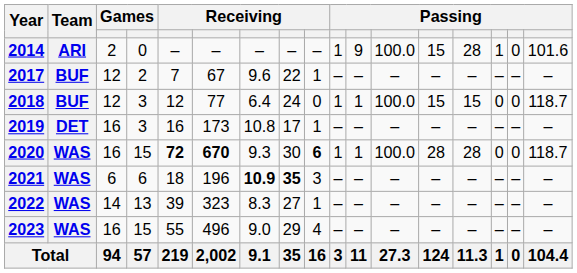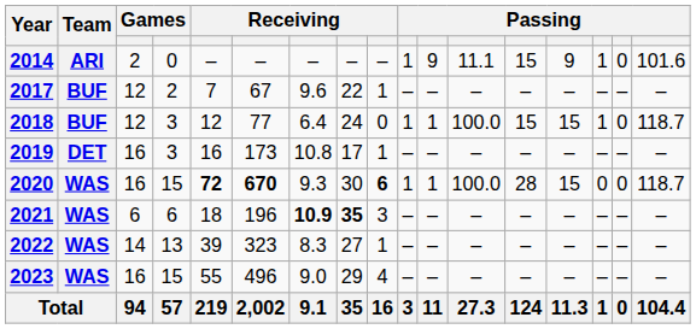 <table class="wikitable" style="text-align: center;">
 <tr>
 <th rowspan="2">Year</th>
 <th rowspan="2">Team</th>
 <th colspan="2">Games</th>
 <th colspan="5">Receiving</th>
 <th colspan="8">Passing</th>
 </tr>
 <tr>
 <th></th>
 <th></th>
 <th></th>
 <th></th>
 <th></th>
 <th></th>
 <th></th>
 <th></th>
 <th></th>
 <th></th>
 <th></th>
 <th></th>
 <th></th>
 <th></th>
 <th></th>
 </tr>
 <tr>
 <th><a href='#'>2014</a></th>
 <th><a href='#'>ARI</a></th>
 <td>2</td>
 <td>0</td>
 <td>–</td>
 <td>–</td>
 <td>–</td>
 <td>–</td>
 <td>–</td>
 <td>1</td>
 <td>9</td>
-<td>100.0</td>
+<td>11.1</td>
 <td>15</td>
-<td>28</td>
+<td>9</td>
 <td>1</td>
 <td>0</td>
 <td>101.6</td>
 </tr>
 <tr>
 <th><a href='#'>2017</a></th>
 <th><a href='#'>BUF</a></th>
 <td>12</td>
 <td>2</td>
 <td>7</td>
 <td>67</td>
 <td>9.6</td>
 <td>22</td>
 <td>1</td>
 <td>–</td>
 <td>–</td>
 <td>–</td>
 <td>–</td>
 <td>–</td>
 <td>–</td>
 <td>–</td>
 <td>–</td>
 </tr>
 <tr>
 <th><a href='#'>2018</a></th>
 <th><a href='#'>BUF</a></th>
 <td>12</td>
 <td>3</td>
 <td>12</td>
 <td>77</td>
 <td>6.4</td>
 <td>24</td>
 <td>0</td>
 <td>1</td>
 <td>1</td>
 <td>100.0</td>
 <td>15</td>
 <td>15</td>
-<td>0</td>
+<td>1</td>
 <td>0</td>
 <td>118.7</td>
 </tr>
 <tr>
 <th><a href='#'>2019</a></th>
 <th><a href='#'>DET</a></th>
 <td>16</td>
 <td>3</td>
 <td>16</td>
 <td>173</td>
 <td>10.8</td>
 <td>17</td>
 <td>1</td>
 <td>–</td>
 <td>–</td>
 <td>–</td>
 <td>–</td>
 <td>–</td>
 <td>–</td>
 <td>–</td>
 <td>–</td>
 </tr>
 <tr>
 <th><a href='#'>2020</a></th>
 <th><a href='#'>WAS</a></th>
 <td>16</td>
 <td>15</td>
 <td><strong>72</strong></td>
 <td><strong>670</strong></td>
 <td>9.3</td>
 <td>30</td>
 <td><strong>6</strong></td>
 <td>1</td>
 <td>1</td>
 <td>100.0</td>
 <td>28</td>
-<td>28</td>
+<td>15</td>
 <td>0</td>
 <td>0</td>
 <td>118.7</td>
 </tr>
 <tr>
 <th><a href='#'>2021</a></th>
 <th><a href='#'>WAS</a></th>
 <td>6</td>
 <td>6</td>
 <td>18</td>
 <td>196</td>
 <td><strong>10.9</strong></td>
 <td><strong>35</strong></td>
 <td>3</td>
 <td>–</td>
 <td>–</td>
 <td>–</td>
 <td>–</td>
 <td>–</td>
 <td>–</td>
 <td>–</td>
 <td>–</td>
 </tr>
 <tr>
 <th><a href='#'>2022</a></th>
 <th><a href='#'>WAS</a></th>
 <td>14</td>
 <td>13</td>
 <td>39</td>
 <td>323</td>
 <td>8.3</td>
 <td>27</td>
 <td>1</td>
 <td>–</td>
 <td>–</td>
 <td>–</td>
 <td>–</td>
 <td>–</td>
 <td>–</td>
 <td>–</td>
 <td>–</td>
 </tr>
 <tr>
 <th><a href='#'>2023</a></th>
 <th><a href='#'>WAS</a></th>
 <td>16</td>
 <td>15</td>
 <td>55</td>
 <td>496</td>
 <td>9.0</td>
 <td>29</td>
 <td>4</td>
 <td>–</td>
 <td>–</td>
 <td>–</td>
 <td>–</td>
 <td>–</td>
 <td>–</td>
 <td>–</td>
 <td>–</td>
 </tr>
 <tr>
 <th colspan="2">Total</th>
 <th>94</th>
 <th>57</th>
 <th>219</th>
 <th>2,002</th>
 <th>9.1</th>
 <th>35</th>
 <th>16</th>
 <th>3</th>
 <th>11</th>
 <th>27.3</th>
 <th>124</th>
 <th>11.3</th>
 <th>1</th>
 <th>0</th>
 <th>104.4</th>
 </tr>
 </table>
